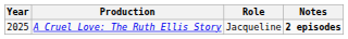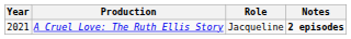 <table class="wikitable">
 <tr>
 <th>Year</th>
 <th>Production</th>
 <th>Role</th>
 <th>Notes</th>
 </tr>
 <tr>
-<td>2025</td>
+<td>2021</td>
 <td><a href='#'><em>A Cruel Love: The Ruth Ellis Story</em></a></td>
 <td>Jacqueline</td>
 <td><strong>2 episodes</strong></td>
 </tr>
 </table>
